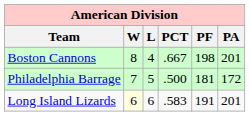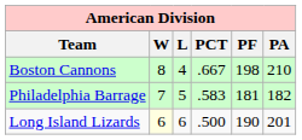 <table class="wikitable">
 <tr bgcolor="#ffcbcb">
 <td colspan="7" align="center"><strong>American Division</strong></td>
 </tr>
 <tr bgcolor="#efefef">
 <th>Team</th>
 <th>W</th>
 <th>L</th>
 <th>PCT</th>
 <th>PF</th>
 <th>PA</th>
 </tr>
 <tr align="center" bgcolor="#ccffcc">
 <td align="left"><a href='#'>Boston Cannons</a></td>
 <td>8</td>
 <td>4</td>
 <td>.667</td>
 <td>198</td>
-<td>201</td>
+<td>210</td>
 </tr>
 <tr align="center" bgcolor="#ccffcc">
 <td align="left"><a href='#'>Philadelphia Barrage</a></td>
 <td>7</td>
 <td>5</td>
-<td>.500</td>
+<td>.583</td>
 <td>181</td>
-<td>172</td>
+<td>182</td>
 </tr>
 <tr align="center">
 <td align="left"><a href='#'>Long Island Lizards</a></td>
 <td style="background: lightyellow;">6</td>
 <td>6</td>
-<td>.583</td>
-<td>191</td>
+<td>.500</td>
+<td>190</td>
 <td>201</td>
 </tr>
 </table>
